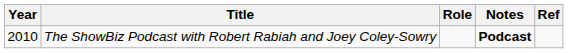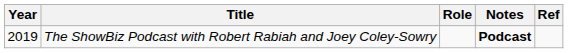 <table class="wikitable">
 <tr>
 <th>Year</th>
 <th>Title</th>
 <th>Role</th>
 <th>Notes</th>
 <th>Ref</th>
 </tr>
 <tr>
-<td>2010</td>
+<td>2019</td>
 <td><em>The ShowBiz Podcast with Robert Rabiah and Joey Coley-Sowry</em></td>
 <td></td>
 <td><strong>Podcast</strong></td>
 <td></td>
 </tr>
 </table>
